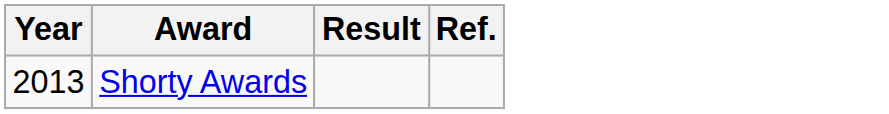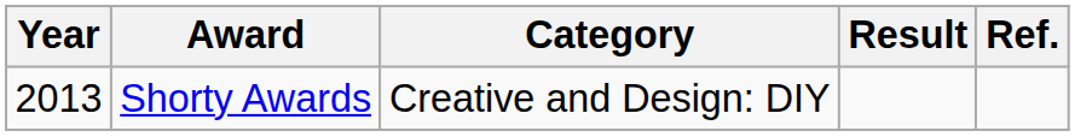 <table class="wikitable">
 <tr>
 <th>Year</th>
 <th>Award</th>
+<th>Category</th>
 <th>Result</th>
 <th>Ref.</th>
 </tr>
 <tr>
 <td>2013</td>
 <td><a href='#'>Shorty Awards</a></td>
+<td>Creative and Design: DIY</td>
 <td></td>
 <td></td>
 </tr>
 </table>
